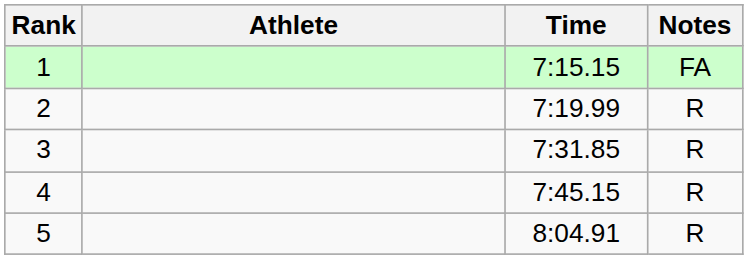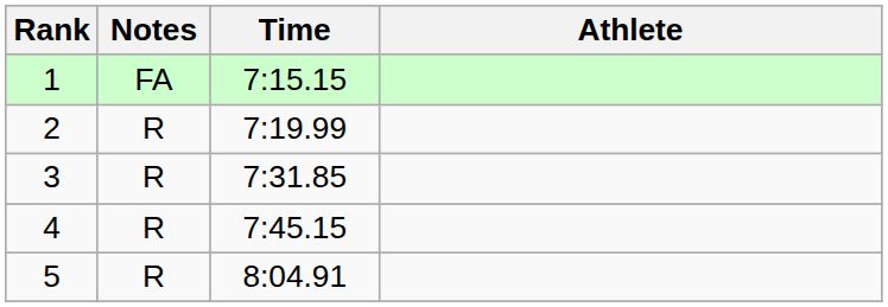 <table class=wikitable style="text-align:center">
 <tr>
 <th width=40>Rank</th>
+<th width=50>Notes</th>
+<th width=80>Time</th>
 <th width=250>Athlete</th>
-<th width=80>Time</th>
-<th width=50>Notes</th>
 </tr>
 <tr bgcolor="ccffcc">
 <td>1</td>
+<td>FA</td>
+<td>7:15.15</td>
 <td align=left></td>
-<td>7:15.15</td>
-<td>FA</td>
 </tr>
 <tr>
 <td>2</td>
+<td>R</td>
+<td>7:19.99</td>
 <td align=left></td>
-<td>7:19.99</td>
-<td>R</td>
 </tr>
 <tr>
 <td>3</td>
+<td>R</td>
+<td>7:31.85</td>
 <td align=left></td>
-<td>7:31.85</td>
-<td>R</td>
 </tr>
 <tr>
 <td>4</td>
+<td>R</td>
+<td>7:45.15</td>
 <td align=left></td>
-<td>7:45.15</td>
-<td>R</td>
 </tr>
 <tr>
 <td>5</td>
+<td>R</td>
+<td>8:04.91</td>
 <td align=left></td>
-<td>8:04.91</td>
-<td>R</td>
 </tr>
 </table>
